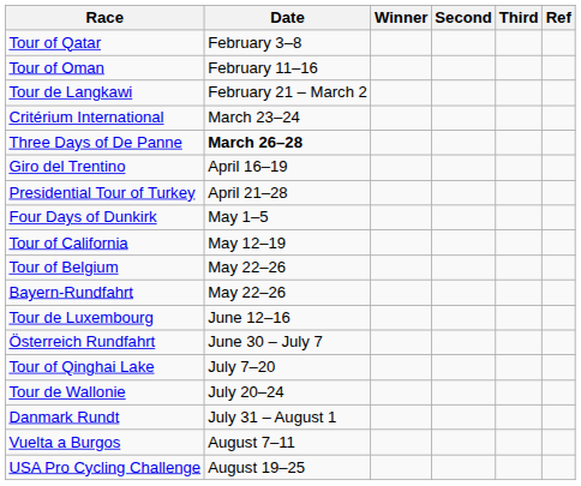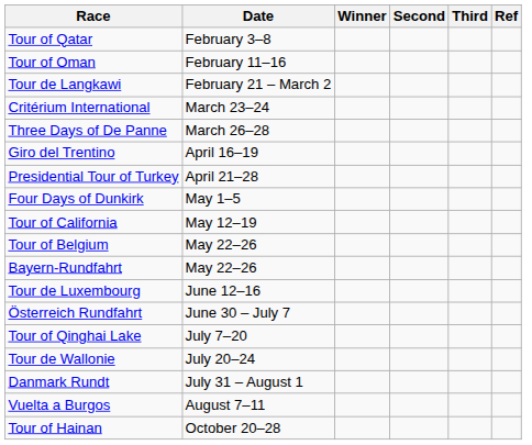 <table class="wikitable">
 <tr>
 <th>Race</th>
 <th>Date</th>
 <th>Winner</th>
 <th>Second</th>
 <th>Third</th>
 <th>Ref</th>
 </tr>
 <tr>
 <td> <a href='#'>Tour of Qatar</a></td>
 <td>February 3–8</td>
 <td></td>
 <td></td>
 <td></td>
 <td align=center></td>
 </tr>
 <tr>
 <td> <a href='#'>Tour of Oman</a></td>
 <td>February 11–16</td>
 <td></td>
 <td></td>
 <td></td>
 <td align=center></td>
 </tr>
 <tr>
 <td> <a href='#'>Tour de Langkawi</a></td>
 <td>February 21 – March 2</td>
 <td></td>
 <td></td>
 <td></td>
 <td align=center></td>
 </tr>
 <tr>
 <td> <a href='#'>Critérium International</a></td>
 <td>March 23–24</td>
 <td></td>
 <td></td>
 <td></td>
 <td align=center></td>
 </tr>
 <tr>
 <td> <a href='#'>Three Days of De Panne</a></td>
-<td><strong>March 26–28</strong></td>
+<td>March 26–28</td>
 <td></td>
 <td></td>
 <td></td>
 <td align=center></td>
 </tr>
 <tr>
 <td> <a href='#'>Giro del Trentino</a></td>
 <td>April 16–19</td>
 <td></td>
 <td></td>
 <td></td>
 <td align=center></td>
 </tr>
 <tr>
 <td> <a href='#'>Presidential Tour of Turkey</a></td>
 <td>April 21–28</td>
 <td></td>
 <td></td>
 <td></td>
 <td align=center></td>
 </tr>
 <tr>
 <td> <a href='#'>Four Days of Dunkirk</a></td>
 <td>May 1–5</td>
 <td></td>
 <td></td>
 <td></td>
 <td></td>
 </tr>
 <tr>
 <td> <a href='#'>Tour of California</a></td>
 <td>May 12–19</td>
 <td></td>
 <td></td>
 <td></td>
 <td></td>
 </tr>
 <tr>
 <td> <a href='#'>Tour of Belgium</a></td>
 <td>May 22–26</td>
 <td></td>
 <td></td>
 <td></td>
 <td></td>
 </tr>
 <tr>
 <td> <a href='#'>Bayern-Rundfahrt</a></td>
 <td>May 22–26</td>
 <td></td>
 <td></td>
 <td></td>
 <td></td>
 </tr>
 <tr>
 <td> <a href='#'>Tour de Luxembourg</a></td>
 <td>June 12–16</td>
 <td></td>
 <td></td>
 <td></td>
 <td align=center></td>
 </tr>
 <tr>
 <td> <a href='#'>Österreich Rundfahrt</a></td>
 <td>June 30 – July 7</td>
 <td></td>
 <td></td>
 <td></td>
 <td align=center></td>
 </tr>
 <tr>
 <td> <a href='#'>Tour of Qinghai Lake</a></td>
 <td>July 7–20</td>
 <td></td>
 <td></td>
 <td></td>
 <td align=center></td>
 </tr>
 <tr>
 <td> <a href='#'>Tour de Wallonie</a></td>
 <td>July 20–24</td>
 <td></td>
 <td></td>
 <td></td>
 <td align=center></td>
 </tr>
 <tr>
 <td> <a href='#'>Danmark Rundt</a></td>
 <td>July 31 – August 1</td>
 <td></td>
 <td></td>
 <td></td>
 <td></td>
 </tr>
 <tr>
 <td> <a href='#'>Vuelta a Burgos</a></td>
 <td>August 7–11</td>
 <td></td>
 <td></td>
 <td></td>
 <td></td>
 </tr>
 <tr>
-<td> <a href='#'>USA Pro Cycling Challenge</a></td>
-<td>August 19–25</td>
+<td> <a href='#'>Tour of Hainan</a></td>
+<td>October 20–28</td>
 <td></td>
 <td></td>
 <td></td>
 <td></td>
 </tr>
 </table>
